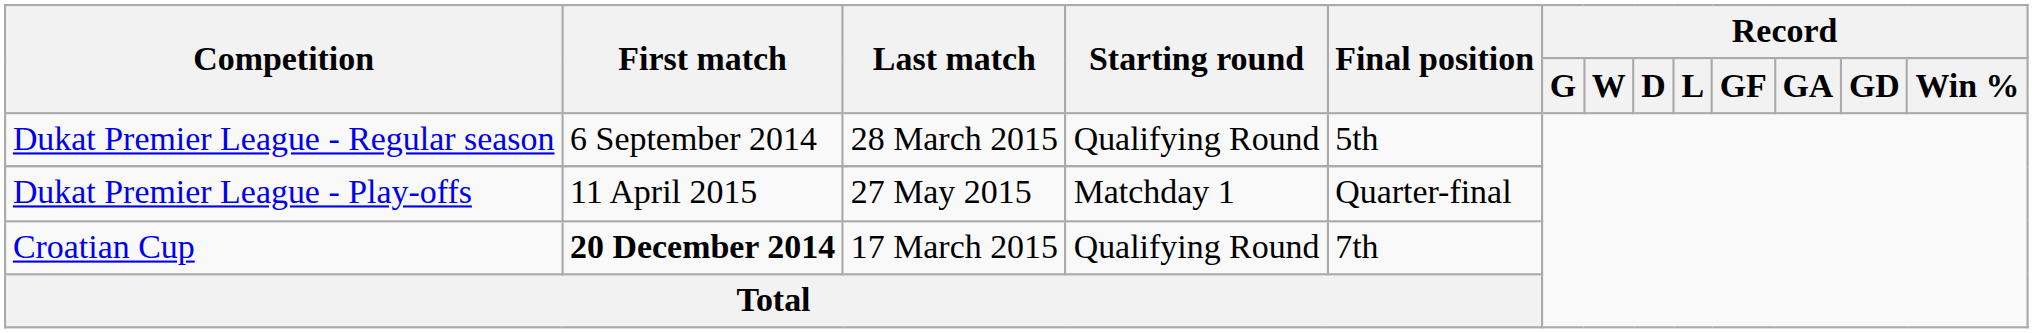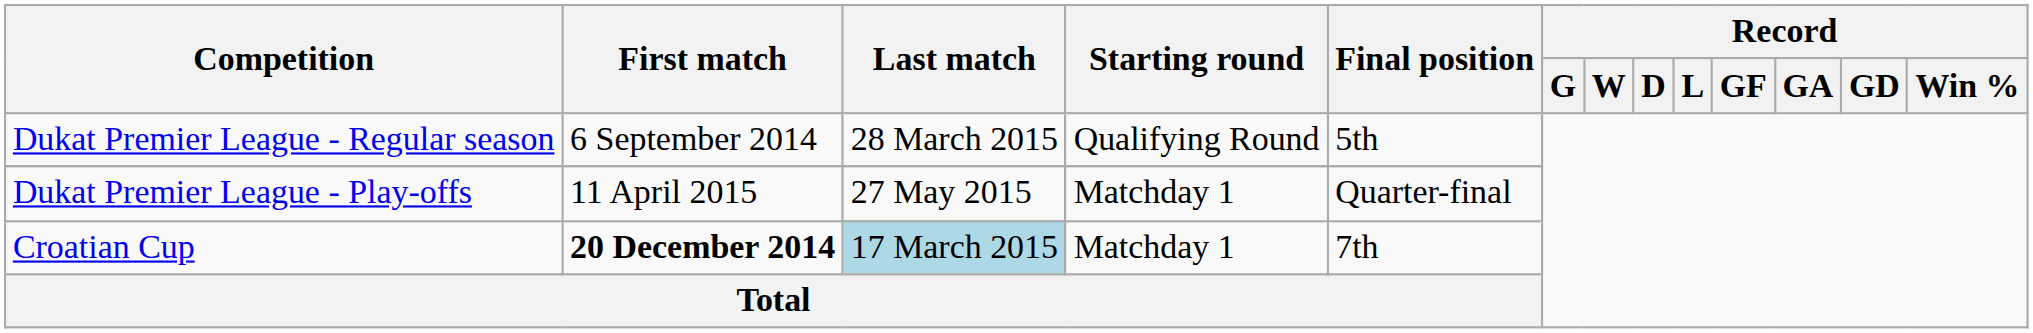 <table class="wikitable" style="text-align: center">
 <tr>
 <th rowspan="2">Competition</th>
 <th rowspan="2">First match</th>
 <th rowspan="2">Last match</th>
 <th rowspan="2">Starting round</th>
 <th rowspan="2">Final position</th>
 <th colspan="8">Record</th>
 </tr>
 <tr>
 <th>G</th>
 <th>W</th>
 <th>D</th>
 <th>L</th>
 <th>GF</th>
 <th>GA</th>
 <th>GD</th>
 <th>Win %</th>
 </tr>
 <tr>
 <td align=left><a href='#'>Dukat Premier League - Regular season</a></td>
 <td align=left>6 September 2014</td>
 <td align=left>28 March 2015</td>
 <td align=left>Qualifying Round</td>
 <td align=left>5th<br></td>
 </tr>
 <tr>
 </tr>
 <tr>
 <td align=left><a href='#'>Dukat Premier League - Play-offs</a></td>
 <td align=left>11 April 2015</td>
 <td align=left>27 May 2015</td>
 <td align=left>Matchday 1</td>
 <td align=left>Quarter-final<br></td>
 </tr>
 <tr>
 <td align=left><a href='#'>Croatian Cup</a></td>
 <td align=left><strong>20 December 2014</strong></td>
-<td align=left>17 March 2015</td>
-<td align=left>Qualifying Round</td>
+<td align=left style="background: lightblue;">17 March 2015</td>
+<td align=left>Matchday 1</td>
 <td align=left>7th<br></td>
 </tr>
 <tr>
 <th colspan="5">Total<br></th>
 </tr>
 </table>
